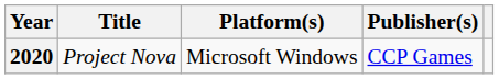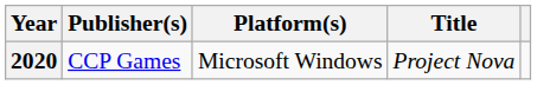 <table class="wikitable sortable plainrowheaders">
 <tr>
 <th scope="col">Year</th>
+<th scope="col">Publisher(s)</th>
+<th scope="col">Platform(s)</th>
 <th scope="col">Title</th>
-<th scope="col">Platform(s)</th>
-<th scope="col">Publisher(s)</th>
 <th scope="col"></th>
 </tr>
 <tr>
 <th scope="row">2020</th>
+<td><a href='#'>CCP Games</a></td>
+<td>Microsoft Windows</td>
 <td><em>Project Nova</em></td>
-<td>Microsoft Windows</td>
-<td><a href='#'>CCP Games</a></td>
 <td></td>
 </tr>
 </table>
